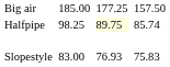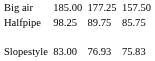 <table>
 <tr valign="top">
 <td>Big air<br></td>
 <td></td>
 <td>185.00</td>
 <td></td>
 <td>177.25</td>
 <td></td>
 <td>157.50</td>
 </tr>
 <tr valign="top">
 <td>Halfpipe<br></td>
 <td></td>
 <td>98.25</td>
 <td></td>
-<td style="background: lightyellow;">89.75</td>
+<td>89.75</td>
 <td></td>
-<td>85.74</td>
+<td>85.75</td>
 </tr>
 <tr valign="top">
 <td><br></td>
 <td colspan="2"></td>
 <td colspan="2"></td>
 <td colspan="2"></td>
 </tr>
 <tr valign="top">
 <td>Slopestyle<br></td>
 <td></td>
 <td>83.00</td>
 <td></td>
 <td>76.93</td>
 <td></td>
 <td>75.83</td>
 </tr>
 <tr valign="top">
 <td><br></td>
 <td colspan="2"></td>
 <td colspan="2"></td>
 <td colspan="2"></td>
 </tr>
 </table>
